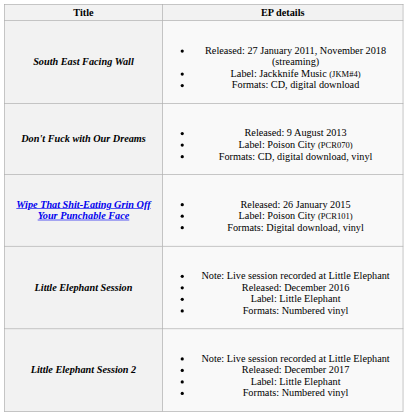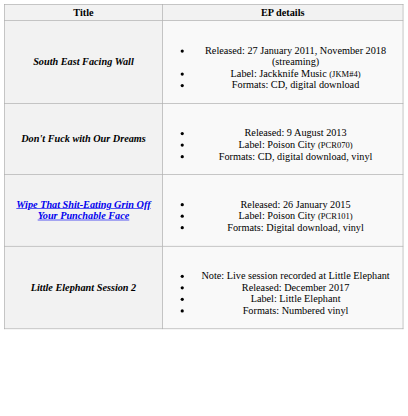 <table class="wikitable plainrowheaders" style="text-align:center;">
 <tr>
 <th scope="col" style="width:15em;">Title</th>
 <th scope="col" style="width:23em;">EP details</th>
 </tr>
 <tr>
 <th scope="row"><em>South East Facing Wall</em></th>
 <td><br><ul><li>Released: 27 January 2011, November 2018 (streaming)</li><li>Label: Jackknife Music <small>(JKM#4)</small></li><li>Formats: CD, digital download</li></ul></td>
 </tr>
 <tr>
 <th scope="row"><em>Don't Fuck with Our Dreams</em></th>
 <td><br><ul><li>Released: 9 August 2013</li><li>Label: Poison City <small>(PCR070)</small></li><li>Formats: CD, digital download, vinyl</li></ul></td>
 </tr>
 <tr>
 <th scope="row"><em><a href='#'>Wipe That Shit-Eating Grin Off Your Punchable Face</a></em></th>
 <td><br><ul><li>Released: 26 January 2015</li><li>Label: Poison City <small>(PCR101)</small></li><li>Formats: Digital download, vinyl</li></ul></td>
 </tr>
 <tr>
-<th scope="row"><em>Little Elephant Session</em></th>
-<td><br><ul><li>Note: Live session recorded at Little Elephant</li><li>Released: December 2016</li><li>Label: Little Elephant</li><li>Formats: Numbered vinyl</li></ul></td>
-</tr>
-<tr>
 <th scope="row"><em>Little Elephant Session 2</em></th>
 <td><br><ul><li>Note: Live session recorded at Little Elephant</li><li>Released: December 2017</li><li>Label: Little Elephant</li><li>Formats: Numbered vinyl</li></ul></td>
 </tr>
 </table>
